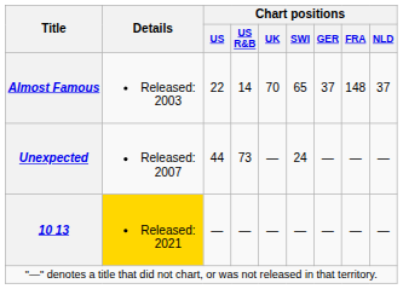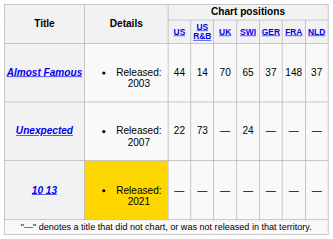 <table class="wikitable plainrowheaders" style="text-align:center">
 <tr>
 <th rowspan="2">Title</th>
 <th rowspan="2" style="width:125px;">Details</th>
 <th colspan="7">Chart positions</th>
 </tr>
 <tr style="font-size:smaller;">
 <th width="30"><a href='#'>US</a></th>
 <th width="30"><a href='#'>US R&B</a></th>
 <th width="30"><a href='#'>UK</a></th>
 <th width="30"><a href='#'>SWI</a></th>
 <th width="30"><a href='#'>GER</a></th>
 <th width="30"><a href='#'>FRA</a></th>
 <th width="30"><a href='#'>NLD</a></th>
 </tr>
 <tr>
 <th scope="row"><em><a href='#'>Almost Famous</a></em></th>
 <td><br><ul><li>Released: 2003</li></ul></td>
-<td>22</td>
+<td>44</td>
 <td>14</td>
 <td>70</td>
 <td>65</td>
 <td>37</td>
 <td>148</td>
 <td>37</td>
 </tr>
 <tr>
 <th scope="row"><em><a href='#'>Unexpected</a></em></th>
 <td><br><ul><li>Released: 2007</li></ul></td>
-<td>44</td>
+<td>22</td>
 <td>73</td>
 <td>—</td>
 <td>24</td>
 <td>—</td>
 <td>—</td>
 <td>—</td>
 </tr>
 <tr>
 <th scope="row"><em><a href='#'>10 13</a></em></th>
 <td style="background: gold;"><br><ul><li>Released: 2021</li></ul></td>
 <td>—</td>
 <td>—</td>
 <td>—</td>
 <td>—</td>
 <td>—</td>
 <td>—</td>
 <td>—</td>
 </tr>
 <tr>
 <td colspan="14" style="font-size:90%;">"—" denotes a title that did not chart, or was not released in that territory.</td>
 </tr>
 </table>
